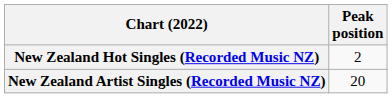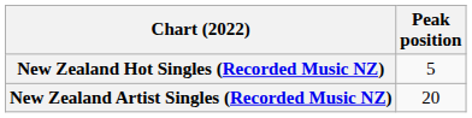 <table class="wikitable plainrowheaders" style="text-align:center">
 <tr>
 <th scope="col">Chart (2022)</th>
 <th scope="col">Peak<br>position</th>
 </tr>
 <tr>
 <th scope="row">New Zealand Hot Singles (<a href='#'>Recorded Music NZ</a>)</th>
-<td>2</td>
+<td>5</td>
 </tr>
 <tr>
 <th scope="row">New Zealand Artist Singles (<a href='#'>Recorded Music NZ</a>)</th>
 <td>20</td>
 </tr>
 </table>
